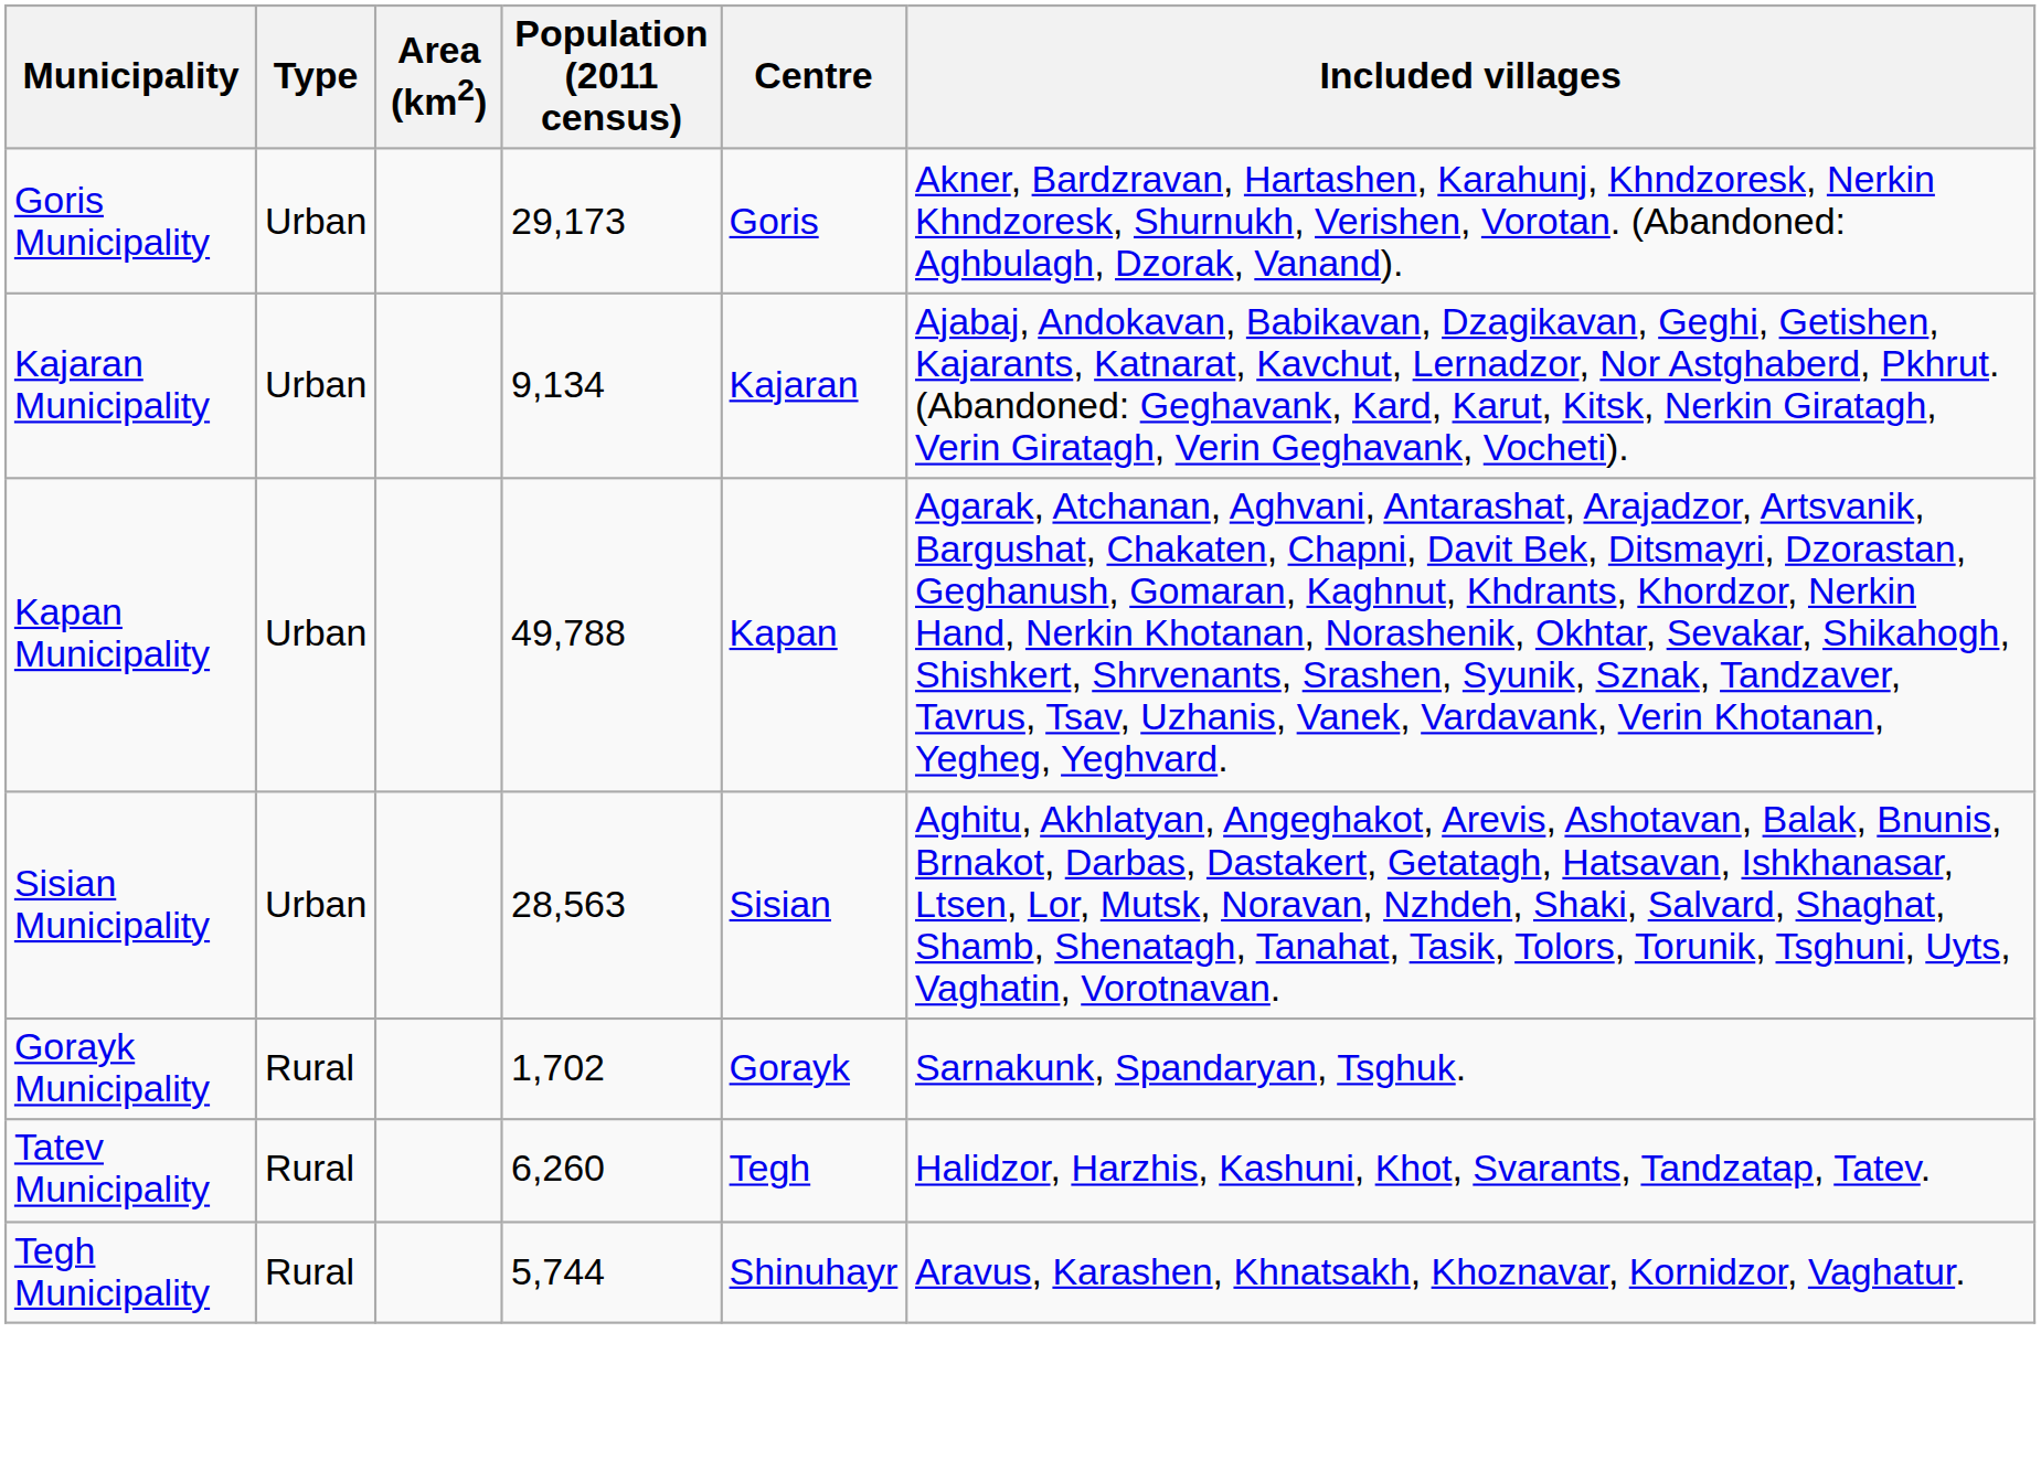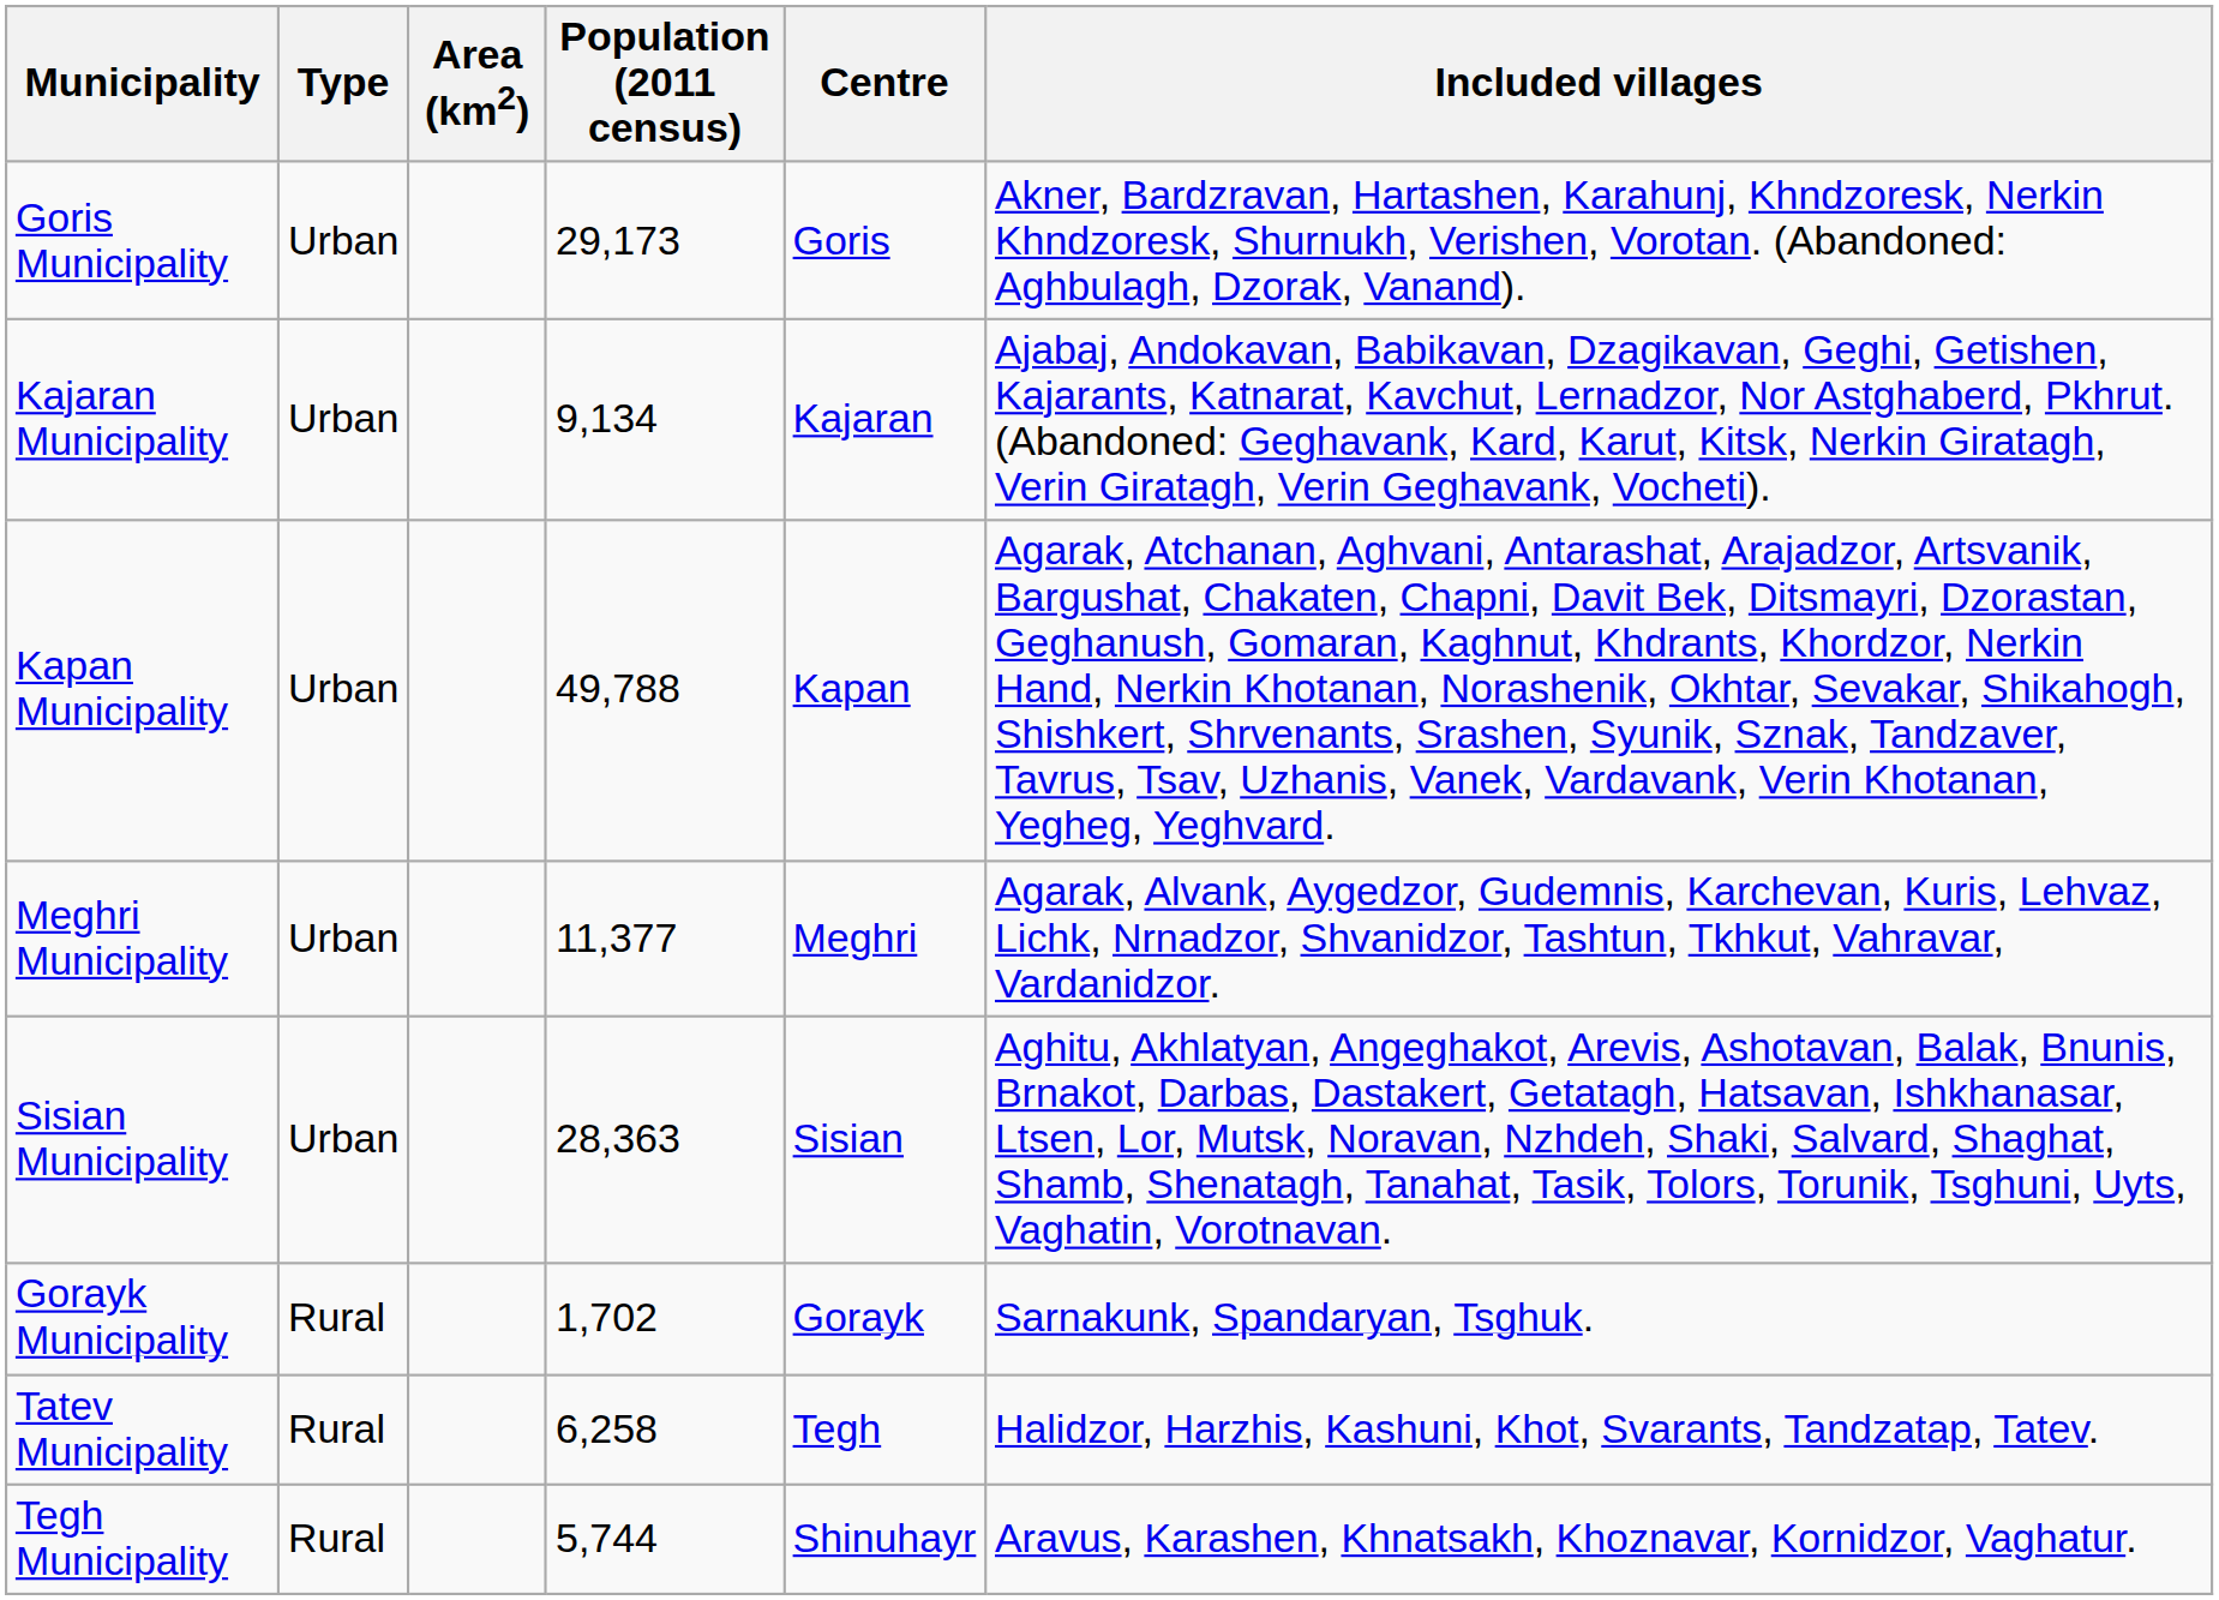 <table class="wikitable sortable">
 <tr>
 <th>Municipality</th>
 <th>Type</th>
 <th>Area (km<sup>2</sup>)</th>
 <th>Population<br>(2011 census)</th>
 <th>Centre</th>
 <th>Included villages</th>
 </tr>
 <tr>
 <td><a href='#'>Goris Municipality</a></td>
 <td>Urban</td>
 <td></td>
 <td>29,173</td>
 <td><a href='#'>Goris</a></td>
 <td><a href='#'>Akner</a>, <a href='#'>Bardzravan</a>, <a href='#'>Hartashen</a>, <a href='#'>Karahunj</a>, <a href='#'>Khndzoresk</a>, <a href='#'>Nerkin Khndzoresk</a>, <a href='#'>Shurnukh</a>, <a href='#'>Verishen</a>, <a href='#'>Vorotan</a>. (Abandoned: <a href='#'>Aghbulagh</a>, <a href='#'>Dzorak</a>, <a href='#'>Vanand</a>).</td>
 </tr>
 <tr>
 <td><a href='#'>Kajaran Municipality</a></td>
 <td>Urban</td>
 <td></td>
 <td>9,134</td>
 <td><a href='#'>Kajaran</a></td>
 <td><a href='#'>Ajabaj</a>, <a href='#'>Andokavan</a>, <a href='#'>Babikavan</a>, <a href='#'>Dzagikavan</a>, <a href='#'>Geghi</a>, <a href='#'>Getishen</a>, <a href='#'>Kajarants</a>, <a href='#'>Katnarat</a>, <a href='#'>Kavchut</a>, <a href='#'>Lernadzor</a>, <a href='#'>Nor Astghaberd</a>, <a href='#'>Pkhrut</a>. (Abandoned: <a href='#'>Geghavank</a>, <a href='#'>Kard</a>, <a href='#'>Karut</a>, <a href='#'>Kitsk</a>, <a href='#'>Nerkin Giratagh</a>, <a href='#'>Verin Giratagh</a>, <a href='#'>Verin Geghavank</a>, <a href='#'>Vocheti</a>).</td>
 </tr>
 <tr>
 <td><a href='#'>Kapan Municipality</a></td>
 <td>Urban</td>
 <td></td>
 <td>49,788</td>
 <td><a href='#'>Kapan</a></td>
 <td><a href='#'>Agarak</a>, <a href='#'>Atchanan</a>, <a href='#'>Aghvani</a>, <a href='#'>Antarashat</a>, <a href='#'>Arajadzor</a>, <a href='#'>Artsvanik</a>, <a href='#'>Bargushat</a>, <a href='#'>Chakaten</a>, <a href='#'>Chapni</a>, <a href='#'>Davit Bek</a>, <a href='#'>Ditsmayri</a>, <a href='#'>Dzorastan</a>, <a href='#'>Geghanush</a>, <a href='#'>Gomaran</a>, <a href='#'>Kaghnut</a>, <a href='#'>Khdrants</a>, <a href='#'>Khordzor</a>, <a href='#'>Nerkin Hand</a>, <a href='#'>Nerkin Khotanan</a>, <a href='#'>Norashenik</a>, <a href='#'>Okhtar</a>, <a href='#'>Sevakar</a>, <a href='#'>Shikahogh</a>, <a href='#'>Shishkert</a>, <a href='#'>Shrvenants</a>, <a href='#'>Srashen</a>, <a href='#'>Syunik</a>, <a href='#'>Sznak</a>, <a href='#'>Tandzaver</a>, <a href='#'>Tavrus</a>, <a href='#'>Tsav</a>, <a href='#'>Uzhanis</a>, <a href='#'>Vanek</a>, <a href='#'>Vardavank</a>, <a href='#'>Verin Khotanan</a>, <a href='#'>Yegheg</a>, <a href='#'>Yeghvard</a>.</td>
 </tr>
 <tr>
+<td><a href='#'>Meghri Municipality</a></td>
+<td>Urban</td>
+<td></td>
+<td>11,377</td>
+<td><a href='#'>Meghri</a></td>
+<td><a href='#'>Agarak</a>, <a href='#'>Alvank</a>, <a href='#'>Aygedzor</a>, <a href='#'>Gudemnis</a>, <a href='#'>Karchevan</a>, <a href='#'>Kuris</a>, <a href='#'>Lehvaz</a>, <a href='#'>Lichk</a>, <a href='#'>Nrnadzor</a>, <a href='#'>Shvanidzor</a>, <a href='#'>Tashtun</a>, <a href='#'>Tkhkut</a>, <a href='#'>Vahravar</a>, <a href='#'>Vardanidzor</a>.</td>
+</tr>
+<tr>
 <td><a href='#'>Sisian Municipality</a></td>
 <td>Urban</td>
 <td></td>
-<td>28,563</td>
+<td>28,363</td>
 <td><a href='#'>Sisian</a></td>
 <td><a href='#'>Aghitu</a>, <a href='#'>Akhlatyan</a>, <a href='#'>Angeghakot</a>, <a href='#'>Arevis</a>, <a href='#'>Ashotavan</a>, <a href='#'>Balak</a>, <a href='#'>Bnunis</a>, <a href='#'>Brnakot</a>, <a href='#'>Darbas</a>, <a href='#'>Dastakert</a>, <a href='#'>Getatagh</a>, <a href='#'>Hatsavan</a>, <a href='#'>Ishkhanasar</a>, <a href='#'>Ltsen</a>, <a href='#'>Lor</a>, <a href='#'>Mutsk</a>, <a href='#'>Noravan</a>, <a href='#'>Nzhdeh</a>, <a href='#'>Shaki</a>, <a href='#'>Salvard</a>, <a href='#'>Shaghat</a>, <a href='#'>Shamb</a>, <a href='#'>Shenatagh</a>, <a href='#'>Tanahat</a>, <a href='#'>Tasik</a>, <a href='#'>Tolors</a>, <a href='#'>Torunik</a>, <a href='#'>Tsghuni</a>,  <a href='#'>Uyts</a>, <a href='#'>Vaghatin</a>, <a href='#'>Vorotnavan</a>.</td>
 </tr>
 <tr>
 <td><a href='#'>Gorayk Municipality</a></td>
 <td>Rural</td>
 <td></td>
 <td>1,702</td>
 <td><a href='#'>Gorayk</a></td>
 <td><a href='#'>Sarnakunk</a>, <a href='#'>Spandaryan</a>, <a href='#'>Tsghuk</a>.</td>
 </tr>
 <tr>
 <td><a href='#'>Tatev Municipality</a></td>
 <td>Rural</td>
 <td></td>
-<td>6,260</td>
+<td>6,258</td>
 <td><a href='#'>Tegh</a></td>
 <td><a href='#'>Halidzor</a>, <a href='#'>Harzhis</a>, <a href='#'>Kashuni</a>, <a href='#'>Khot</a>, <a href='#'>Svarants</a>, <a href='#'>Tandzatap</a>, <a href='#'>Tatev</a>.</td>
 </tr>
 <tr>
 <td><a href='#'>Tegh Municipality</a></td>
 <td>Rural</td>
 <td></td>
 <td>5,744</td>
 <td><a href='#'>Shinuhayr</a></td>
 <td><a href='#'>Aravus</a>, <a href='#'>Karashen</a>, <a href='#'>Khnatsakh</a>, <a href='#'>Khoznavar</a>, <a href='#'>Kornidzor</a>, <a href='#'>Vaghatur</a>.</td>
 </tr>
 </table>
